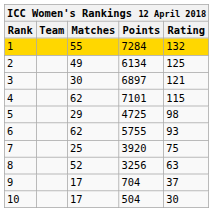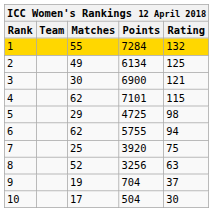 <table class="wikitable" stp;">
 <tr>
 <th colspan="5">ICC Women's Rankings <small>12 April 2018</small></th>
 </tr>
 <tr>
 <th>Rank</th>
 <th>Team</th>
 <th>Matches</th>
 <th>Points</th>
 <th>Rating</th>
 </tr>
 <tr style="background:gold">
 <td>1</td>
 <td style="text-align:left;"></td>
 <td>55</td>
 <td>7284</td>
 <td>132</td>
 </tr>
 <tr>
 <td>2</td>
 <td style="text-align:left;"></td>
 <td>49</td>
 <td>6134</td>
 <td>125</td>
 </tr>
 <tr>
 <td>3</td>
 <td style="text-align:left;"></td>
 <td>30</td>
-<td>6897</td>
+<td>6900</td>
 <td>121</td>
 </tr>
 <tr>
 <td>4</td>
 <td style="text-align:left;"></td>
 <td>62</td>
 <td>7101</td>
 <td>115</td>
 </tr>
 <tr>
 <td>5</td>
 <td style="text-align:left;"></td>
 <td>29</td>
 <td>4725</td>
 <td>98</td>
 </tr>
 <tr>
 <td>6</td>
 <td style="text-align:left;"></td>
 <td>62</td>
 <td>5755</td>
-<td>93</td>
+<td>94</td>
 </tr>
 <tr>
 <td>7</td>
 <td style="text-align:left;"></td>
 <td>25</td>
 <td>3920</td>
 <td>75</td>
 </tr>
 <tr>
 <td>8</td>
 <td style="text-align:left;"></td>
 <td>52</td>
 <td>3256</td>
 <td>63</td>
 </tr>
 <tr>
 <td>9</td>
 <td style="text-align:left;"></td>
-<td>17</td>
+<td>19</td>
 <td>704</td>
 <td>37</td>
 </tr>
 <tr>
 <td>10</td>
 <td style="text-align:left;"></td>
 <td>17</td>
 <td>504</td>
 <td>30</td>
 </tr>
 </table>
